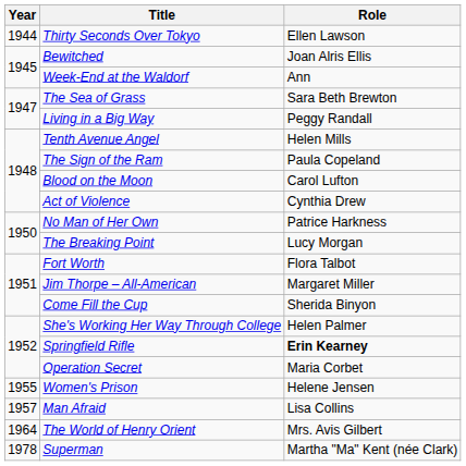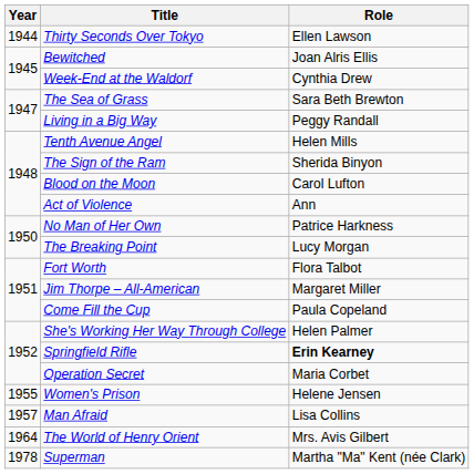 <table class="wikitable sortable">
 <tr>
 <th>Year</th>
 <th>Title</th>
 <th>Role</th>
 </tr>
 <tr>
 <td>1944</td>
 <td><em><a href='#'>Thirty Seconds Over Tokyo</a></em></td>
 <td>Ellen Lawson</td>
 </tr>
 <tr>
 <td rowspan=2>1945</td>
 <td><em><a href='#'>Bewitched</a></em></td>
 <td>Joan Alris Ellis</td>
 </tr>
 <tr>
 <td><em><a href='#'>Week-End at the Waldorf</a></em></td>
-<td>Ann</td>
+<td>Cynthia Drew</td>
 </tr>
 <tr>
 <td rowspan=2>1947</td>
 <td><em><a href='#'>The Sea of Grass</a></em></td>
 <td>Sara Beth Brewton</td>
 </tr>
 <tr>
 <td><em><a href='#'>Living in a Big Way</a></em></td>
 <td>Peggy Randall</td>
 </tr>
 <tr>
 <td rowspan=4>1948</td>
 <td><em><a href='#'>Tenth Avenue Angel</a></em></td>
 <td>Helen Mills</td>
 </tr>
 <tr>
 <td><em><a href='#'>The Sign of the Ram</a></em></td>
-<td>Paula Copeland</td>
+<td>Sherida Binyon</td>
 </tr>
 <tr>
 <td><em><a href='#'>Blood on the Moon</a></em></td>
 <td>Carol Lufton</td>
 </tr>
 <tr>
 <td><em><a href='#'>Act of Violence</a></em></td>
-<td>Cynthia Drew</td>
+<td>Ann</td>
 </tr>
 <tr>
 <td rowspan=2>1950</td>
 <td><em><a href='#'>No Man of Her Own</a></em></td>
 <td>Patrice Harkness</td>
 </tr>
 <tr>
 <td><em><a href='#'>The Breaking Point</a></em></td>
 <td>Lucy Morgan</td>
 </tr>
 <tr>
 <td rowspan=3>1951</td>
 <td><em><a href='#'>Fort Worth</a></em></td>
 <td>Flora Talbot</td>
 </tr>
 <tr>
 <td><em><a href='#'>Jim Thorpe – All-American</a></em></td>
 <td>Margaret Miller</td>
 </tr>
 <tr>
 <td><em><a href='#'>Come Fill the Cup</a></em></td>
-<td>Sherida Binyon</td>
+<td>Paula Copeland</td>
 </tr>
 <tr>
 <td rowspan=3>1952</td>
 <td><em><a href='#'>She's Working Her Way Through College</a></em></td>
 <td>Helen Palmer</td>
 </tr>
 <tr>
 <td><em><a href='#'>Springfield Rifle</a></em></td>
 <td><strong>Erin Kearney</strong></td>
 </tr>
 <tr>
 <td><em><a href='#'>Operation Secret</a></em></td>
 <td>Maria Corbet</td>
 </tr>
 <tr>
 <td>1955</td>
 <td><em><a href='#'>Women's Prison</a></em></td>
 <td>Helene Jensen</td>
 </tr>
 <tr>
 <td>1957</td>
 <td><em><a href='#'>Man Afraid</a></em></td>
 <td>Lisa Collins</td>
 </tr>
 <tr>
 <td>1964</td>
 <td><em><a href='#'>The World of Henry Orient</a></em></td>
 <td>Mrs. Avis Gilbert</td>
 </tr>
 <tr>
 <td>1978</td>
 <td><em><a href='#'>Superman</a></em></td>
 <td>Martha "Ma" Kent (née Clark)</td>
 </tr>
 </table>
